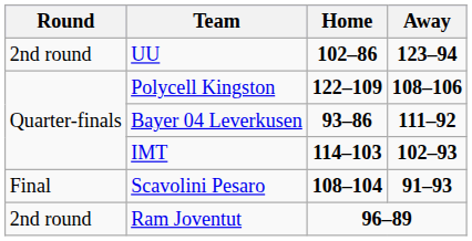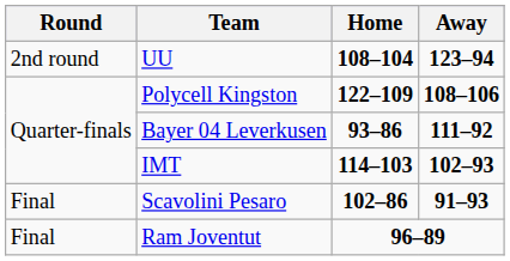 <table class="wikitable" style="text-align: left; font-size:95%">
 <tr style="background:#ccf;">
 <th>Round</th>
 <th>Team</th>
 <th>  Home  </th>
 <th>  Away  </th>
 </tr>
 <tr>
 <td>2nd round</td>
 <td> <a href='#'>UU</a></td>
-<td style="text-align:center;"><strong>102–86</strong></td>
+<td style="text-align:center;"><strong>108–104</strong></td>
 <td style="text-align:center;"><strong>123–94</strong></td>
 </tr>
 <tr>
 <td rowspan=3>Quarter-finals</td>
 <td> <a href='#'>Polycell Kingston</a></td>
 <td style="text-align:center;"><strong>122–109</strong></td>
 <td style="text-align:center;"><strong>108–106</strong></td>
 </tr>
 <tr>
 <td> <a href='#'>Bayer 04 Leverkusen</a></td>
 <td style="text-align:center;"><strong>93–86</strong></td>
 <td style="text-align:center;"><strong>111–92</strong></td>
 </tr>
 <tr>
 <td> <a href='#'>IMT</a></td>
 <td style="text-align:center;"><strong>114–103</strong></td>
 <td style="text-align:center;"><strong>102–93</strong></td>
 </tr>
 <tr>
 <td>Final</td>
 <td> <a href='#'>Scavolini Pesaro</a></td>
-<td style="text-align:center;"><strong>108–104</strong></td>
+<td style="text-align:center;"><strong>102–86</strong></td>
 <td style="text-align:center;"><strong>91–93</strong></td>
 </tr>
 <tr>
-<td>2nd round</td>
+<td>Final</td>
 <td> <a href='#'>Ram Joventut</a></td>
 <td colspan="2" style="text-align:center;"><strong>96–89</strong></td>
 </tr>
 </table>
